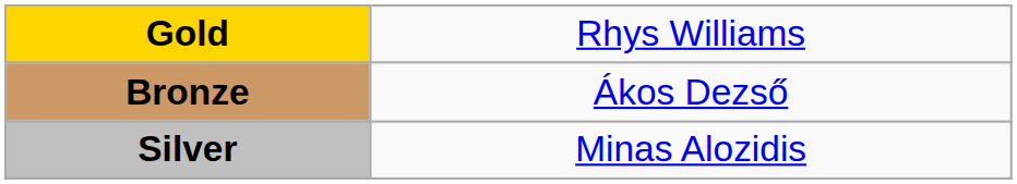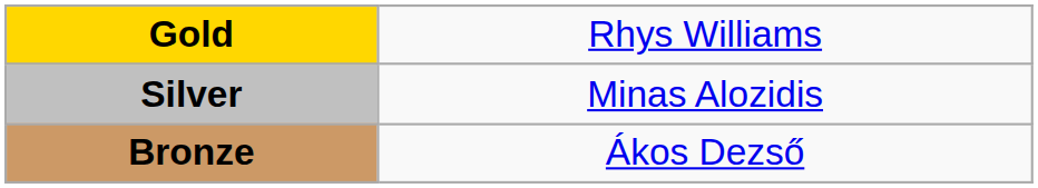 <table class="wikitable" style="text-align:center; " width="35%">
 <tr>
 <td bgcolor="gold"><strong>Gold</strong></td>
 <td><a href='#'>Rhys Williams</a><br>  <small><em></em></small></td>
 </tr>
 <tr>
+<td bgcolor="silver"><strong>Silver</strong></td>
+<td><a href='#'>Minas Alozidis</a><br>  <small><em></em></small></td>
+</tr>
+<tr>
 <td bgcolor="CC9966"><strong>Bronze</strong></td>
 <td><a href='#'>Ákos Dezső</a><br>  <small><em></em></small></td>
 </tr>
-<tr>
-<td bgcolor="silver"><strong>Silver</strong></td>
-<td><a href='#'>Minas Alozidis</a><br>  <small><em></em></small></td>
-</tr>
 </table>
